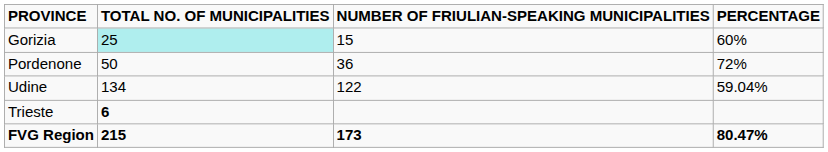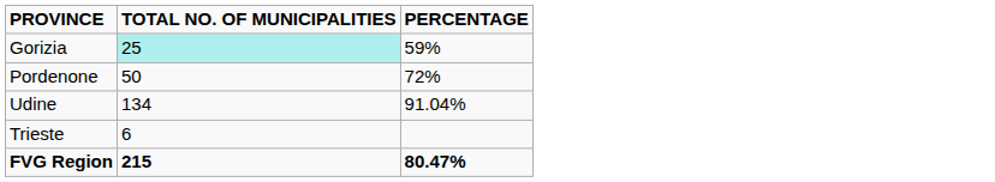 <table class="wikitable">
 <tr>
 <td><strong>PROVINCE</strong></td>
 <td><strong>TOTAL NO. OF  MUNICIPALITIES</strong></td>
-<td><strong>NUMBER OF  FRIULIAN-SPEAKING MUNICIPALITIES</strong></td>
 <td><strong>PERCENTAGE</strong></td>
 </tr>
 <tr>
 <td>Gorizia</td>
 <td style="background: paleturquoise;">25</td>
-<td>15</td>
-<td>60%</td>
+<td>59%</td>
 </tr>
 <tr>
 <td>Pordenone</td>
 <td>50</td>
-<td>36</td>
 <td>72%</td>
 </tr>
 <tr>
 <td>Udine</td>
 <td>134</td>
-<td>122</td>
-<td>59.04%</td>
+<td>91.04%</td>
 </tr>
 <tr>
 <td>Trieste</td>
-<td><strong>6</strong></td>
-<td></td>
+<td>6</td>
 <td></td>
 </tr>
 <tr>
 <td><strong>FVG Region</strong></td>
 <td><strong>215</strong></td>
-<td><strong>173</strong></td>
 <td><strong>80.47%</strong></td>
 </tr>
 </table>
